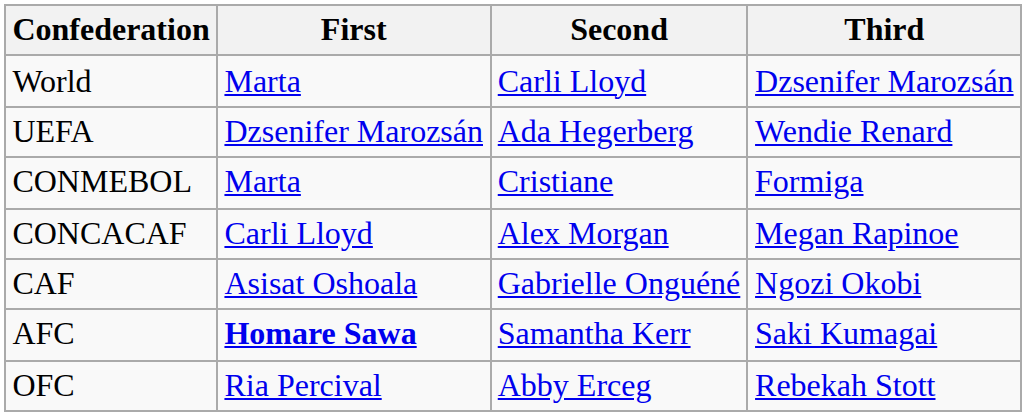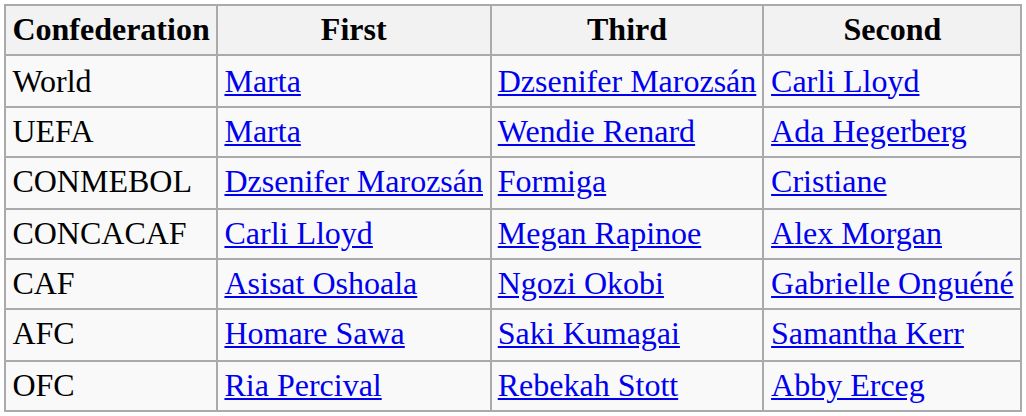 <table class="wikitable">
 <tr>
 <th>Confederation</th>
 <th>First</th>
+<th>Third</th>
 <th>Second</th>
-<th>Third</th>
 </tr>
 <tr>
 <td style="text-align:left;">World</td>
 <td style="text-align:left;"> <a href='#'>Marta</a></td>
+<td style="text-align:left;"> <a href='#'>Dzsenifer Marozsán</a></td>
 <td style="text-align:left;"> <a href='#'>Carli Lloyd</a></td>
-<td style="text-align:left;"> <a href='#'>Dzsenifer Marozsán</a></td>
 </tr>
 <tr>
 <td style="text-align:left;">UEFA</td>
-<td style="text-align:left;"> <a href='#'>Dzsenifer Marozsán</a></td>
+<td style="text-align:left;"> <a href='#'>Marta</a></td>
+<td style="text-align:left;"> <a href='#'>Wendie Renard</a></td>
 <td style="text-align:left;"> <a href='#'>Ada Hegerberg</a></td>
-<td style="text-align:left;"> <a href='#'>Wendie Renard</a></td>
 </tr>
 <tr>
 <td style="text-align:left;">CONMEBOL</td>
-<td style="text-align:left;"> <a href='#'>Marta</a></td>
+<td style="text-align:left;"> <a href='#'>Dzsenifer Marozsán</a></td>
+<td style="text-align:left;"> <a href='#'>Formiga</a></td>
 <td style="text-align:left;"> <a href='#'>Cristiane</a></td>
-<td style="text-align:left;"> <a href='#'>Formiga</a></td>
 </tr>
 <tr>
 <td style="text-align:left;">CONCACAF</td>
 <td style="text-align:left;"> <a href='#'>Carli Lloyd</a></td>
+<td style="text-align:left;"> <a href='#'>Megan Rapinoe</a></td>
 <td style="text-align:left;"> <a href='#'>Alex Morgan</a></td>
-<td style="text-align:left;"> <a href='#'>Megan Rapinoe</a></td>
 </tr>
 <tr>
 <td style="text-align:left;">CAF</td>
 <td style="text-align:left;"> <a href='#'>Asisat Oshoala</a></td>
+<td style="text-align:left;"> <a href='#'>Ngozi Okobi</a></td>
 <td style="text-align:left;"> <a href='#'>Gabrielle Onguéné</a></td>
-<td style="text-align:left;"> <a href='#'>Ngozi Okobi</a></td>
 </tr>
 <tr>
 <td style="text-align:left;">AFC</td>
-<td style="text-align:left;"><strong> <a href='#'>Homare Sawa</a></strong></td>
+<td style="text-align:left;"> <a href='#'>Homare Sawa</a></td>
+<td style="text-align:left;"> <a href='#'>Saki Kumagai</a></td>
 <td style="text-align:left;"> <a href='#'>Samantha Kerr</a></td>
-<td style="text-align:left;"> <a href='#'>Saki Kumagai</a></td>
 </tr>
 <tr>
 <td style="text-align:left;">OFC</td>
 <td style="text-align:left;"> <a href='#'>Ria Percival</a></td>
+<td style="text-align:left;"> <a href='#'>Rebekah Stott</a></td>
 <td style="text-align:left;"> <a href='#'>Abby Erceg</a></td>
-<td style="text-align:left;"> <a href='#'>Rebekah Stott</a></td>
 </tr>
 </table>
